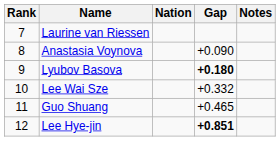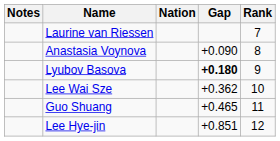 <table class="wikitable sortable" style="text-align:center">
 <tr>
-<th>Rank</th>
+<th>Notes</th>
 <th>Name</th>
 <th>Nation</th>
 <th>Gap</th>
-<th>Notes</th>
+<th>Rank</th>
 </tr>
 <tr>
-<td>7</td>
+<td></td>
 <td align=left><a href='#'>Laurine van Riessen</a></td>
 <td align=left></td>
 <td></td>
-<td></td>
+<td>7</td>
 </tr>
 <tr>
-<td>8</td>
+<td></td>
 <td align=left><a href='#'>Anastasia Voynova</a></td>
 <td align=left></td>
 <td>+0.090</td>
-<td></td>
+<td>8</td>
 </tr>
 <tr>
-<td>9</td>
+<td></td>
 <td align=left><a href='#'>Lyubov Basova</a></td>
 <td align=left></td>
 <td><strong>+0.180</strong></td>
-<td></td>
+<td>9</td>
 </tr>
 <tr>
-<td>10</td>
+<td></td>
 <td align=left><a href='#'>Lee Wai Sze</a></td>
 <td align=left></td>
-<td>+0.332</td>
-<td></td>
+<td>+0.362</td>
+<td>10</td>
 </tr>
 <tr>
-<td>11</td>
+<td></td>
 <td align=left><a href='#'>Guo Shuang</a></td>
 <td align=left></td>
 <td>+0.465</td>
-<td></td>
+<td>11</td>
 </tr>
 <tr>
-<td>12</td>
+<td></td>
 <td align=left><a href='#'>Lee Hye-jin</a></td>
 <td align=left></td>
-<td><strong>+0.851</strong></td>
-<td></td>
+<td>+0.851</td>
+<td>12</td>
 </tr>
 </table>
